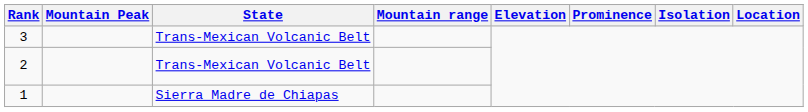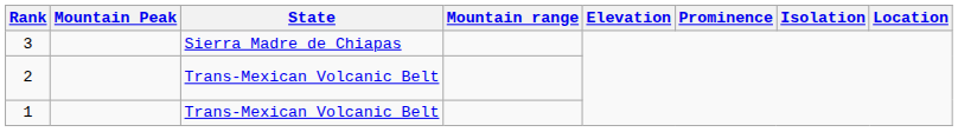 <table class="wikitable sortable">
 <tr>
 <th><a href='#'>Rank</a></th>
 <th><a href='#'>Mountain Peak</a></th>
 <th><a href='#'>State</a></th>
 <th><a href='#'>Mountain range</a></th>
 <th><a href='#'>Elevation</a></th>
 <th><a href='#'>Prominence</a></th>
 <th><a href='#'>Isolation</a></th>
 <th><a href='#'>Location</a></th>
 </tr>
 <tr>
 <td align=center>3<br></td>
 <td><br></td>
-<td><a href='#'>Trans-Mexican Volcanic Belt</a><br></td>
+<td><a href='#'>Sierra Madre de Chiapas</a><br></td>
 <td></td>
 </tr>
 <tr>
 <td align=center>2<br></td>
 <td><br><br></td>
 <td><a href='#'>Trans-Mexican Volcanic Belt</a><br></td>
 <td></td>
 </tr>
 <tr>
 <td align=center>1<br></td>
 <td><br></td>
-<td><a href='#'>Sierra Madre de Chiapas</a><br></td>
+<td><a href='#'>Trans-Mexican Volcanic Belt</a><br></td>
 <td></td>
 </tr>
 </table>
